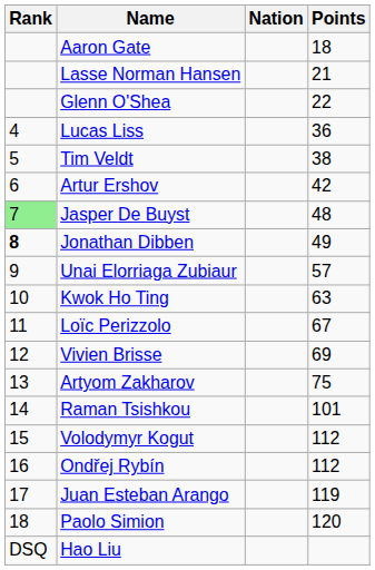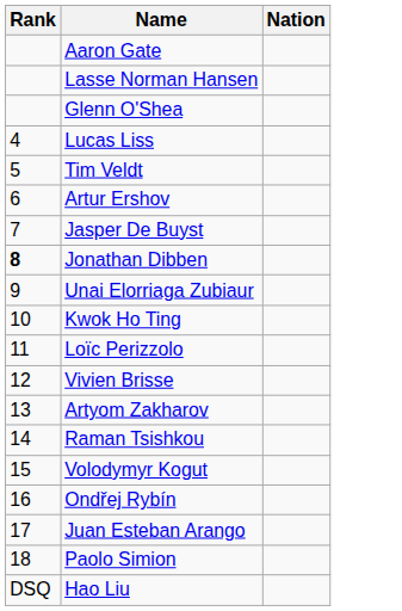 <table class="wikitable sortable" style="text-align:left">
 <tr>
 <th>Rank</th>
 <th>Name</th>
 <th>Nation</th>
-<th>Points</th>
 </tr>
 <tr>
 <td></td>
 <td><a href='#'>Aaron Gate</a></td>
 <td></td>
-<td>18</td>
 </tr>
 <tr>
 <td></td>
 <td><a href='#'>Lasse Norman Hansen</a></td>
 <td></td>
-<td>21</td>
 </tr>
 <tr>
 <td></td>
 <td><a href='#'>Glenn O'Shea</a></td>
 <td></td>
-<td>22</td>
 </tr>
 <tr>
 <td>4</td>
 <td><a href='#'>Lucas Liss</a></td>
 <td></td>
-<td>36</td>
 </tr>
 <tr>
 <td>5</td>
 <td><a href='#'>Tim Veldt</a></td>
 <td></td>
-<td>38</td>
 </tr>
 <tr>
 <td>6</td>
 <td><a href='#'>Artur Ershov</a></td>
 <td></td>
-<td>42</td>
 </tr>
 <tr>
-<td style="background: lightgreen;">7</td>
+<td>7</td>
 <td><a href='#'>Jasper De Buyst</a></td>
 <td></td>
-<td>48</td>
 </tr>
 <tr>
 <td><strong>8</strong></td>
 <td><a href='#'>Jonathan Dibben</a></td>
 <td></td>
-<td>49</td>
 </tr>
 <tr>
 <td>9</td>
 <td><a href='#'>Unai Elorriaga Zubiaur</a></td>
 <td></td>
-<td>57</td>
 </tr>
 <tr>
 <td>10</td>
 <td><a href='#'>Kwok Ho Ting</a></td>
 <td></td>
-<td>63</td>
 </tr>
 <tr>
 <td>11</td>
 <td><a href='#'>Loïc Perizzolo</a></td>
 <td></td>
-<td>67</td>
 </tr>
 <tr>
 <td>12</td>
 <td><a href='#'>Vivien Brisse</a></td>
 <td></td>
-<td>69</td>
 </tr>
 <tr>
 <td>13</td>
 <td><a href='#'>Artyom Zakharov</a></td>
 <td></td>
-<td>75</td>
 </tr>
 <tr>
 <td>14</td>
 <td><a href='#'>Raman Tsishkou</a></td>
 <td></td>
-<td>101</td>
 </tr>
 <tr>
 <td>15</td>
 <td><a href='#'>Volodymyr Kogut</a></td>
 <td></td>
-<td>112</td>
 </tr>
 <tr>
 <td>16</td>
 <td><a href='#'>Ondřej Rybín</a></td>
 <td></td>
-<td>112</td>
 </tr>
 <tr>
 <td>17</td>
 <td><a href='#'>Juan Esteban Arango</a></td>
 <td></td>
-<td>119</td>
 </tr>
 <tr>
 <td>18</td>
 <td><a href='#'>Paolo Simion</a></td>
 <td></td>
-<td>120</td>
 </tr>
 <tr>
 <td>DSQ</td>
 <td><a href='#'>Hao Liu</a></td>
 <td></td>
-<td></td>
 </tr>
 </table>
